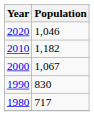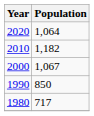 <table class="wikitable">
 <tr>
 <th>Year</th>
 <th>Population</th>
 </tr>
 <tr>
 <td><a href='#'>2020</a></td>
-<td>1,046</td>
+<td>1,064</td>
 </tr>
 <tr>
 <td><a href='#'>2010</a></td>
 <td>1,182</td>
 </tr>
 <tr>
 <td><a href='#'>2000</a></td>
 <td>1,067</td>
 </tr>
 <tr>
 <td><a href='#'>1990</a></td>
-<td>830</td>
+<td>850</td>
 </tr>
 <tr>
 <td><a href='#'>1980</a></td>
 <td>717</td>
 </tr>
 <tr>
 </tr>
 </table>
